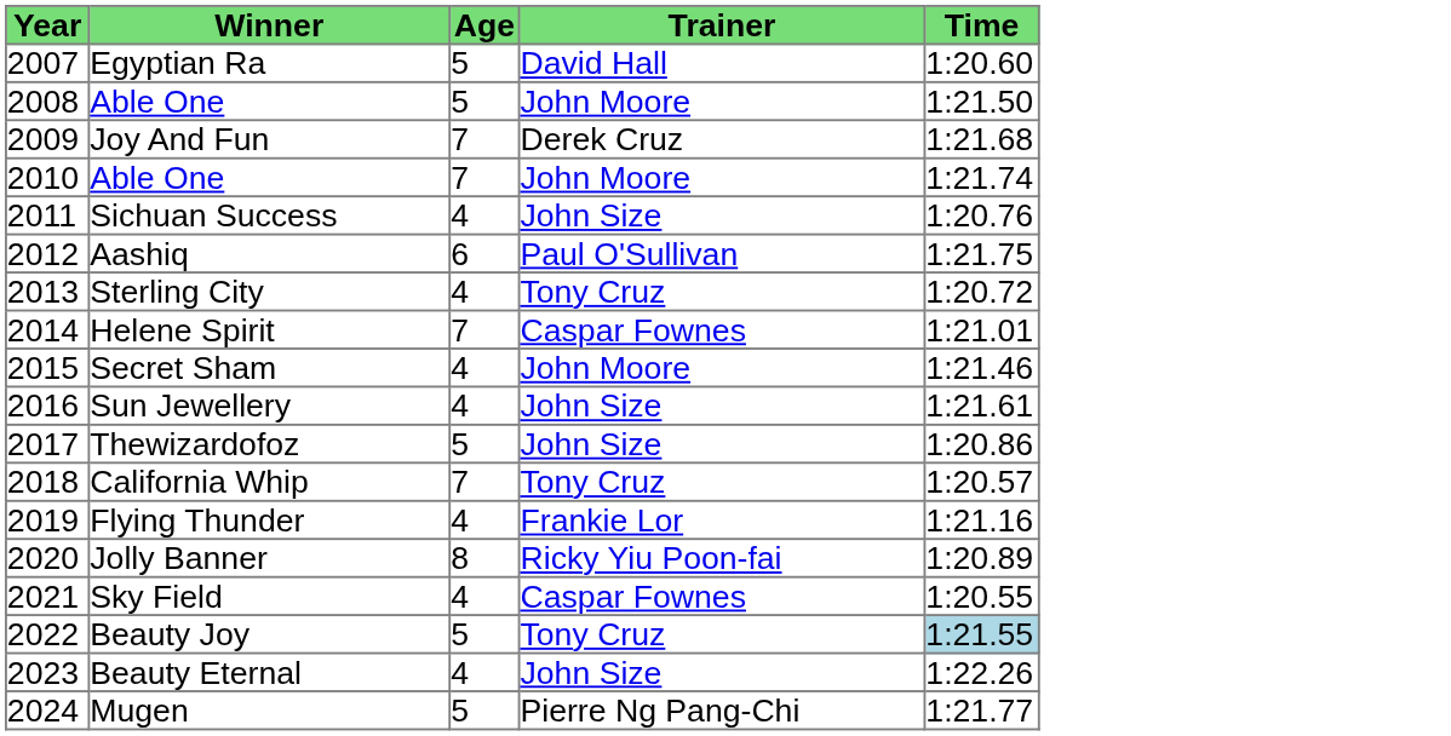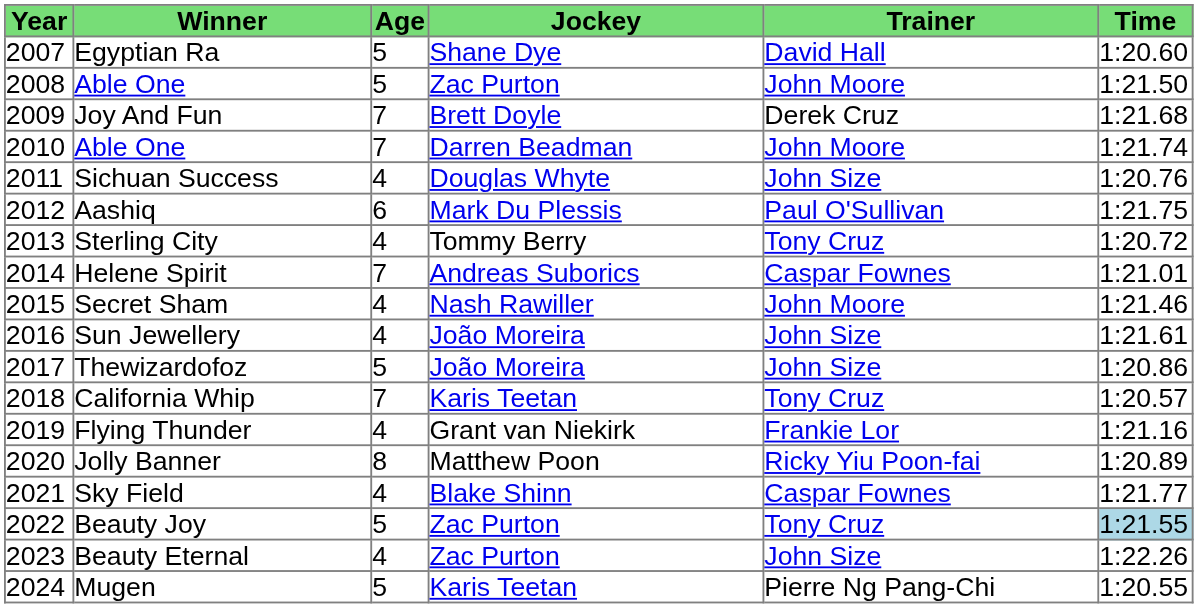 <table class = "sortable" | border="1" cellpadding="0" style="border-collapse: collapse; font-size:90%">
 <tr bgcolor="#77dd77" align="center">
 <td style="width:36px"><strong>Year</strong></td>
 <td style="width:160px"><strong>Winner</strong></td>
 <td style="width:30px"><strong>Age</strong></td>
+<td style="width:180px"><strong>Jockey</strong></td>
 <td style="width:180px"><strong>Trainer</strong></td>
 <td style="width:50px"><strong>Time</strong></td>
 </tr>
 <tr>
 <td>2007</td>
 <td>Egyptian Ra</td>
 <td>5</td>
+<td><a href='#'>Shane Dye</a></td>
 <td><a href='#'>David Hall</a></td>
 <td>1:20.60</td>
 </tr>
 <tr>
 <td>2008</td>
 <td><a href='#'>Able One</a></td>
 <td>5</td>
+<td><a href='#'>Zac Purton</a></td>
 <td><a href='#'>John Moore</a></td>
 <td>1:21.50</td>
 </tr>
 <tr>
 <td>2009</td>
 <td>Joy And Fun</td>
 <td>7</td>
+<td><a href='#'>Brett Doyle</a></td>
 <td>Derek Cruz</td>
 <td>1:21.68</td>
 </tr>
 <tr>
 <td>2010</td>
 <td><a href='#'>Able One</a></td>
 <td>7</td>
+<td><a href='#'>Darren Beadman</a></td>
 <td><a href='#'>John Moore</a></td>
 <td>1:21.74</td>
 </tr>
 <tr>
 <td>2011</td>
 <td>Sichuan Success</td>
 <td>4</td>
+<td><a href='#'>Douglas Whyte</a></td>
 <td><a href='#'>John Size</a></td>
 <td>1:20.76</td>
 </tr>
 <tr>
 <td>2012</td>
 <td>Aashiq</td>
 <td>6</td>
+<td><a href='#'>Mark Du Plessis</a></td>
 <td><a href='#'>Paul O'Sullivan</a></td>
 <td>1:21.75</td>
 </tr>
 <tr>
 <td>2013</td>
 <td>Sterling City</td>
 <td>4</td>
+<td>Tommy Berry</td>
 <td><a href='#'>Tony Cruz</a></td>
 <td>1:20.72</td>
 </tr>
 <tr>
 <td>2014</td>
 <td>Helene Spirit</td>
 <td>7</td>
+<td><a href='#'>Andreas Suborics</a></td>
 <td><a href='#'>Caspar Fownes</a></td>
 <td>1:21.01</td>
 </tr>
 <tr>
 <td>2015</td>
 <td>Secret Sham</td>
 <td>4</td>
+<td><a href='#'>Nash Rawiller</a></td>
 <td><a href='#'>John Moore</a></td>
 <td>1:21.46</td>
 </tr>
 <tr>
 <td>2016</td>
 <td>Sun Jewellery</td>
 <td>4</td>
+<td><a href='#'>João Moreira</a></td>
 <td><a href='#'>John Size</a></td>
 <td>1:21.61</td>
 </tr>
 <tr>
 <td>2017</td>
 <td>Thewizardofoz</td>
 <td>5</td>
+<td><a href='#'>João Moreira</a></td>
 <td><a href='#'>John Size</a></td>
 <td>1:20.86</td>
 </tr>
 <tr>
 <td>2018</td>
 <td>California Whip</td>
 <td>7</td>
+<td><a href='#'>Karis Teetan</a></td>
 <td><a href='#'>Tony Cruz</a></td>
 <td>1:20.57</td>
 </tr>
 <tr>
 <td>2019</td>
 <td>Flying Thunder</td>
 <td>4</td>
+<td>Grant van Niekirk</td>
 <td><a href='#'>Frankie Lor</a></td>
 <td>1:21.16</td>
 </tr>
 <tr>
 <td>2020</td>
 <td>Jolly Banner</td>
 <td>8</td>
+<td>Matthew Poon</td>
 <td><a href='#'>Ricky Yiu Poon-fai</a></td>
 <td>1:20.89</td>
 </tr>
 <tr>
 <td>2021</td>
 <td>Sky Field</td>
 <td>4</td>
+<td><a href='#'>Blake Shinn</a></td>
 <td><a href='#'>Caspar Fownes</a></td>
-<td>1:20.55</td>
+<td>1:21.77</td>
 </tr>
 <tr>
 <td>2022</td>
 <td>Beauty Joy</td>
 <td>5</td>
+<td><a href='#'>Zac Purton</a></td>
 <td><a href='#'>Tony Cruz</a></td>
 <td style="background: lightblue;">1:21.55</td>
 </tr>
 <tr>
 <td>2023</td>
 <td>Beauty Eternal</td>
 <td>4</td>
+<td><a href='#'>Zac Purton</a></td>
 <td><a href='#'>John Size</a></td>
 <td>1:22.26</td>
 </tr>
 <tr>
 <td>2024</td>
 <td>Mugen</td>
 <td>5</td>
+<td><a href='#'>Karis Teetan</a></td>
 <td>Pierre Ng Pang-Chi</td>
-<td>1:21.77</td>
+<td>1:20.55</td>
 </tr>
 </table>
